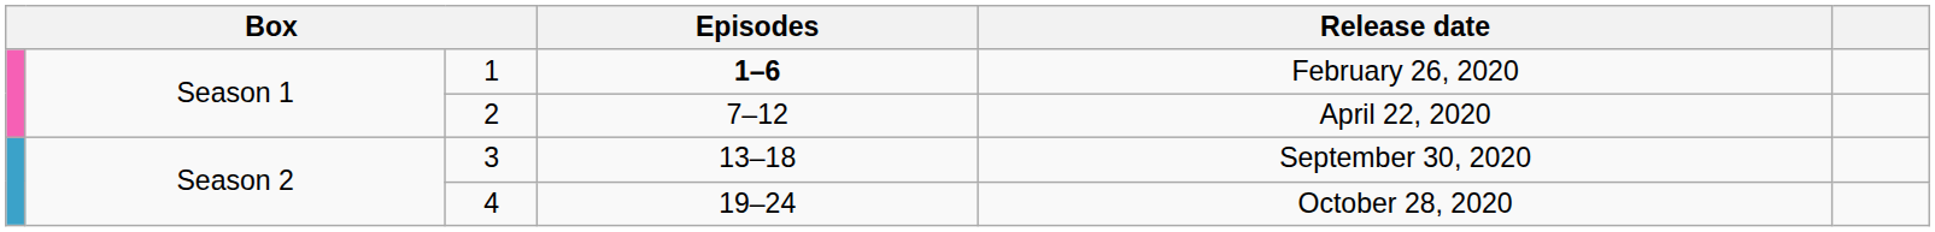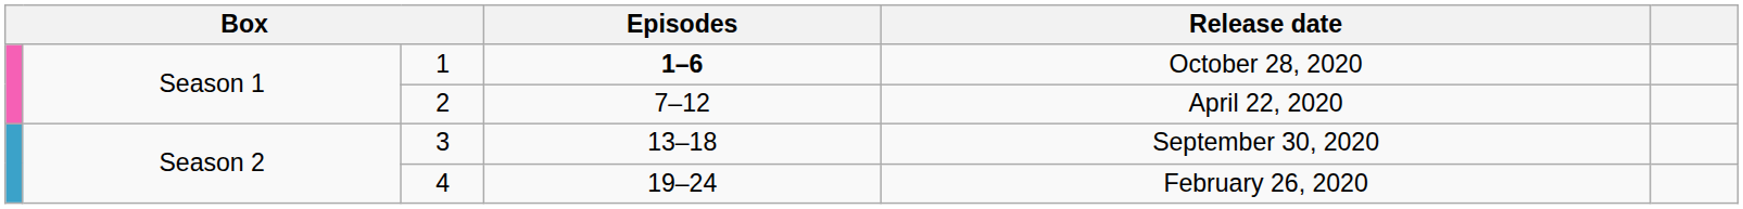 <table class="wikitable" style="text-align: center; width: 70%;">
 <tr>
 <th colspan="3">Box</th>
 <th>Episodes</th>
 <th>Release date</th>
 <th width="5%"></th>
 </tr>
 <tr>
 <td rowspan="2" width="1%" style="background: #F660B5;"></td>
 <td rowspan="2">Season 1</td>
 <td>1</td>
 <td><strong>1–6</strong></td>
-<td>February 26, 2020</td>
+<td>October 28, 2020</td>
 <td></td>
 </tr>
 <tr>
 <td>2</td>
 <td>7–12</td>
 <td>April 22, 2020</td>
 <td></td>
 </tr>
 <tr>
 <td rowspan="2" width="1%" style="background: #3BA2C9;"></td>
 <td rowspan="2">Season 2</td>
 <td>3</td>
 <td>13–18</td>
 <td>September 30, 2020</td>
 <td></td>
 </tr>
 <tr>
 <td>4</td>
 <td>19–24</td>
-<td>October 28, 2020</td>
+<td>February 26, 2020</td>
 <td></td>
 </tr>
 </table>
